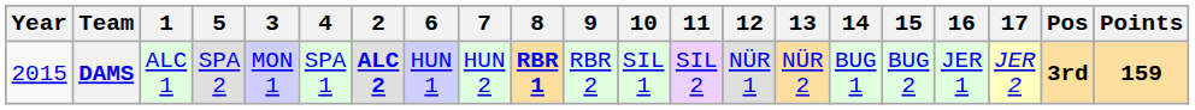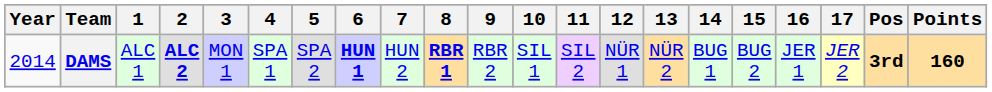 <table class="wikitable" style="text-align:center; font-size:85%">
 <tr>
 <th>Year</th>
 <th>Team</th>
 <th>1</th>
-<th>5</th>
+<th>2</th>
 <th>3</th>
 <th>4</th>
-<th>2</th>
+<th>5</th>
 <th>6</th>
 <th>7</th>
 <th>8</th>
 <th>9</th>
 <th>10</th>
 <th>11</th>
 <th>12</th>
 <th>13</th>
 <th>14</th>
 <th>15</th>
 <th>16</th>
 <th>17</th>
 <th>Pos</th>
 <th>Points</th>
 </tr>
 <tr>
-<td><a href='#'>2015</a></td>
+<td><a href='#'>2014</a></td>
 <th nowrap><a href='#'>DAMS</a></th>
 <td style="background:#DFFFDF"><a href='#'>ALC<br>1</a><br></td>
-<td style="background:#DFDFDF"><a href='#'>SPA<br>2</a><br></td>
+<td style="background:#DFDFDF"><strong><a href='#'>ALC<br>2</a></strong><br></td>
 <td style="background:#CFCFFF"><a href='#'>MON<br>1</a><br></td>
 <td style="background:#DFFFDF"><a href='#'>SPA<br>1</a><br></td>
-<td style="background:#DFDFDF"><strong><a href='#'>ALC<br>2</a></strong><br></td>
-<td style="background:#CFCFFF"><a href='#'>HUN<br>1</a><br></td>
+<td style="background:#DFDFDF"><a href='#'>SPA<br>2</a><br></td>
+<td style="background:#CFCFFF"><strong><a href='#'>HUN<br>1</a><br></strong></td>
 <td style="background:#DFFFDF"><a href='#'>HUN<br>2</a><br></td>
 <td style="background:#FFDF9F"><strong><a href='#'>RBR<br>1</a><br></strong></td>
 <td style="background:#DFFFDF"><a href='#'>RBR<br>2</a><br></td>
 <td style="background:#DFFFDF"><a href='#'>SIL<br>1</a><br></td>
 <td style="background:#EFCFFF"><a href='#'>SIL<br>2</a><br></td>
 <td style="background:#DFDFDF"><a href='#'>NÜR<br>1</a><br></td>
 <td style="background:#FFDF9F"><a href='#'>NÜR<br>2</a><br></td>
 <td style="background:#DFFFDF"><a href='#'>BUG<br>1</a><br></td>
 <td style="background:#DFFFDF"><a href='#'>BUG<br>2</a><br></td>
 <td style="background:#DFFFDF"><a href='#'>JER<br>1</a><br></td>
 <td style="background:#FFFFBF"><em><a href='#'>JER<br>2</a></em><br></td>
 <th style="background:#FFDF9F">3rd</th>
-<th style="background:#FFDF9F">159</th>
+<th style="background:#FFDF9F">160</th>
 </tr>
 </table>
